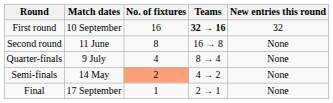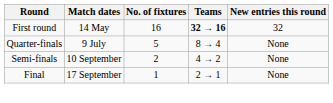 <table class="wikitable" style="text-align:center">
 <tr>
 <th>Round</th>
 <th>Match dates</th>
 <th>No. of fixtures</th>
 <th>Teams</th>
 <th>New entries this round</th>
 </tr>
 <tr>
 <td>First round</td>
-<td>10 September</td>
+<td>14 May</td>
 <td>16</td>
 <td><strong>32 → 16</strong></td>
 <td>32</td>
 </tr>
 <tr>
-<td>Second round</td>
-<td>11 June</td>
-<td>8</td>
-<td>16 → 8</td>
-<td>None</td>
-</tr>
-<tr>
 <td>Quarter-finals</td>
 <td>9 July</td>
-<td>4</td>
+<td>5</td>
 <td>8 → 4</td>
 <td>None</td>
 </tr>
 <tr>
 <td>Semi-finals</td>
-<td>14 May</td>
-<td style="background: lightsalmon;">2</td>
+<td>10 September</td>
+<td>2</td>
 <td>4 → 2</td>
 <td>None</td>
 </tr>
 <tr>
 <td>Final</td>
 <td>17 September</td>
 <td>1</td>
 <td>2 → 1</td>
 <td>None</td>
 </tr>
 </table>
